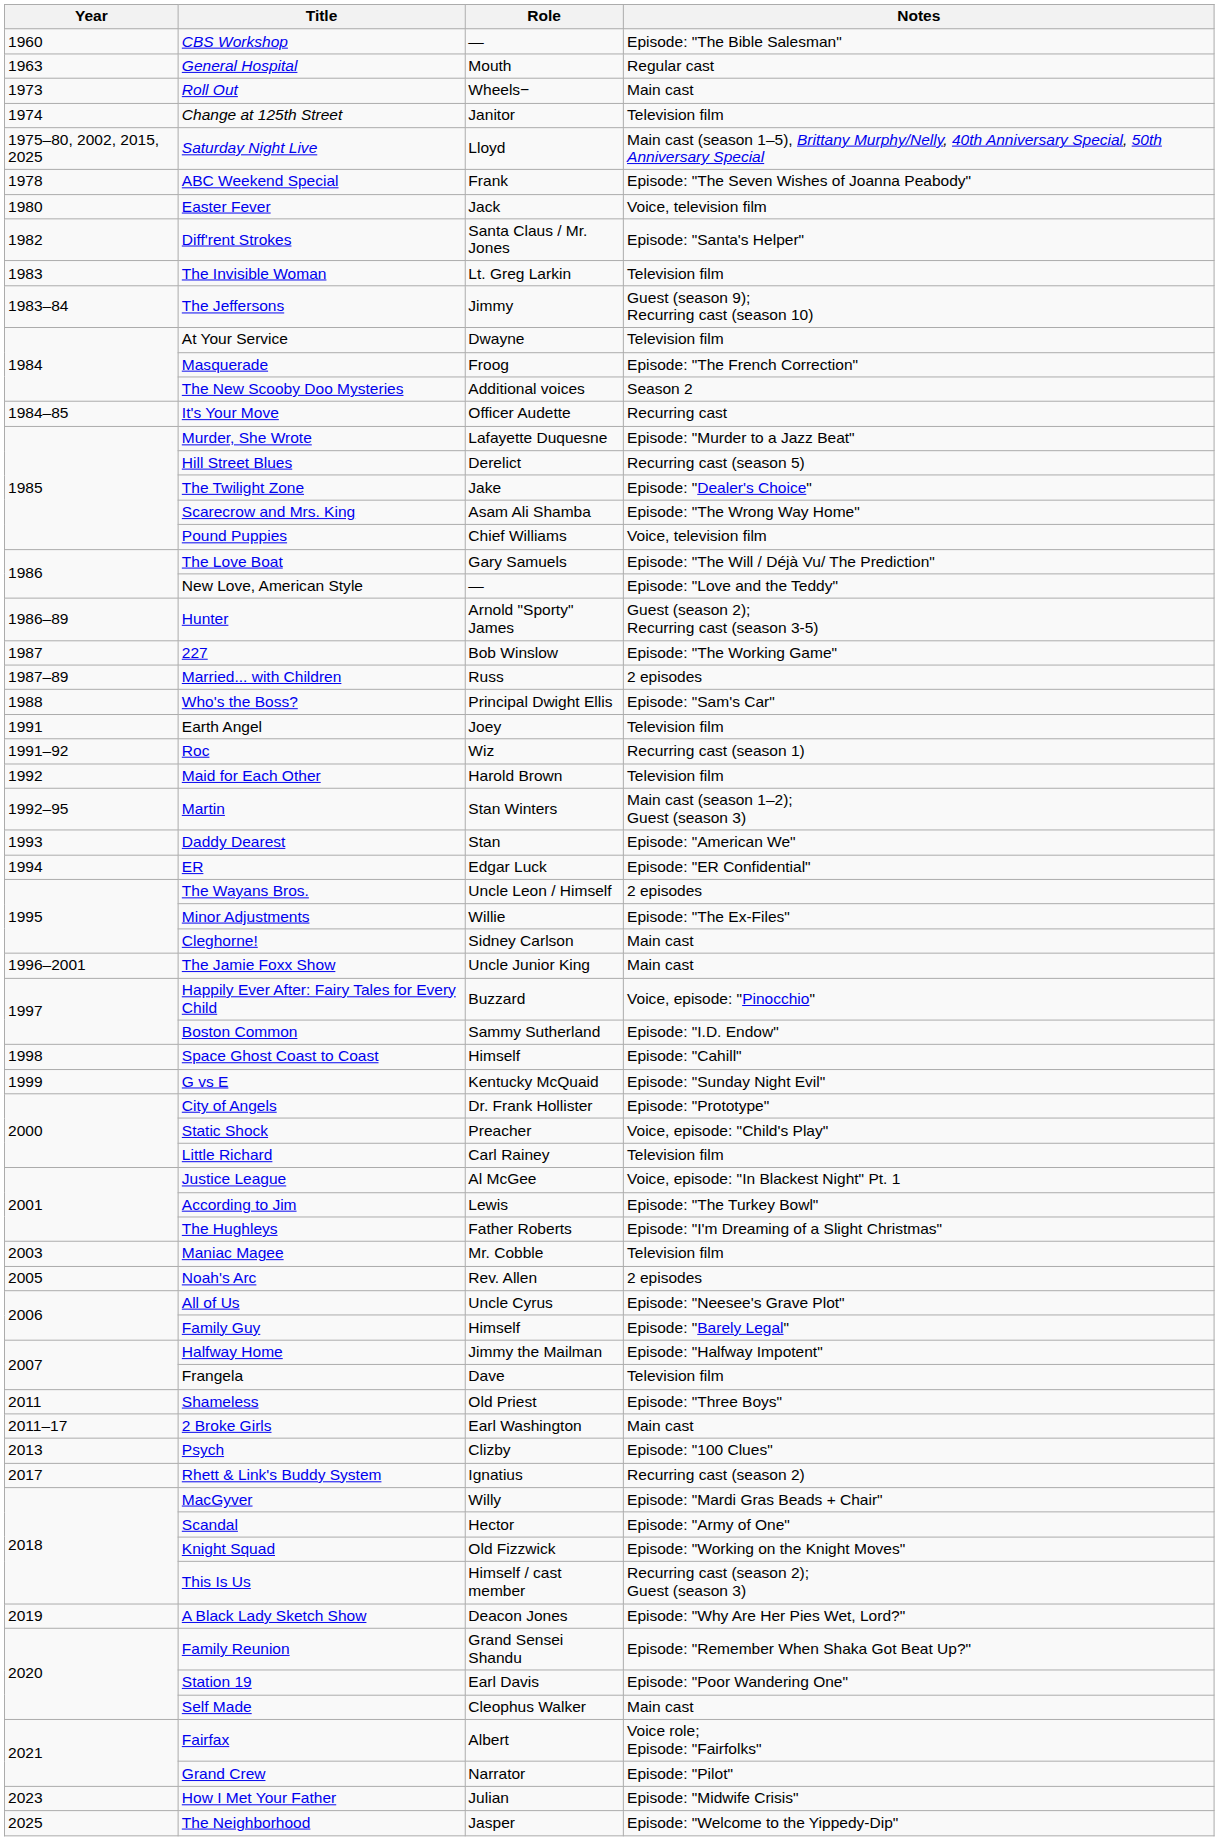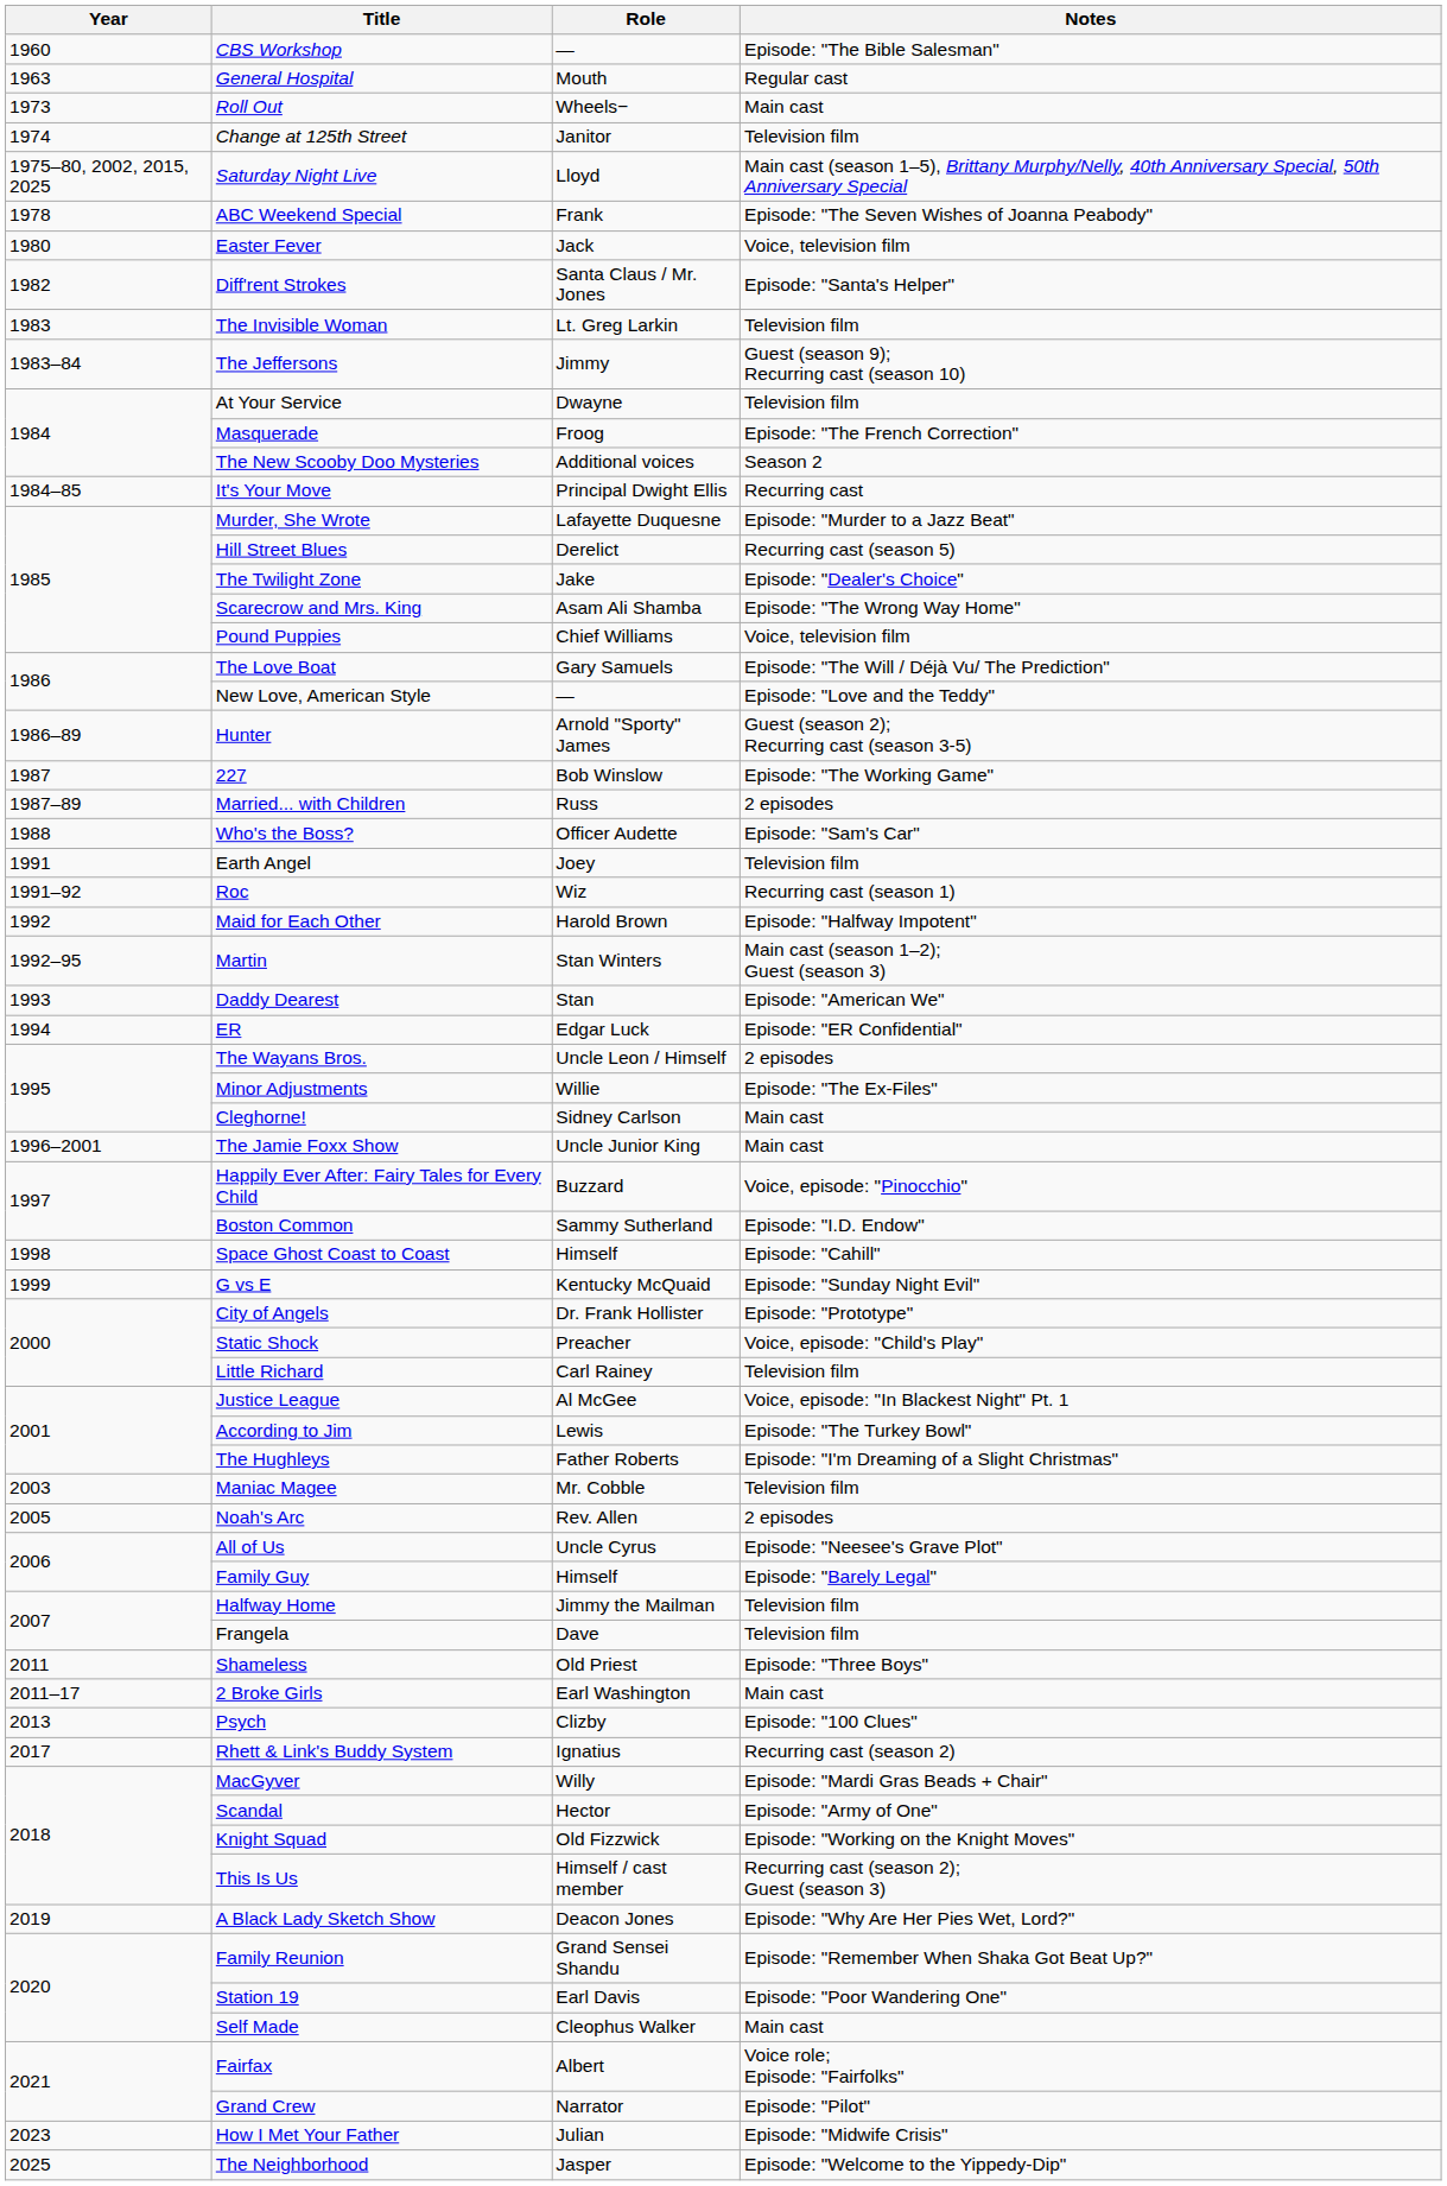 <table class="wikitable sortable">
 <tr>
 <th>Year</th>
 <th>Title</th>
 <th>Role</th>
 <th>Notes</th>
 </tr>
 <tr>
 <td>1960</td>
 <td><em><a href='#'>CBS Workshop</a></em></td>
 <td>—</td>
 <td>Episode: "The Bible Salesman"</td>
 </tr>
 <tr>
 <td>1963</td>
 <td><em><a href='#'>General Hospital</a></em></td>
 <td>Mouth</td>
 <td>Regular cast</td>
 </tr>
 <tr>
 <td>1973</td>
 <td><em><a href='#'>Roll Out</a></em></td>
 <td>Wheels−</td>
 <td>Main cast</td>
 </tr>
 <tr>
 <td>1974</td>
 <td><em>Change at 125th Street</em></td>
 <td>Janitor</td>
 <td>Television film</td>
 </tr>
 <tr>
 <td>1975–80, 2002, 2015, 2025</td>
 <td><em><a href='#'>Saturday Night Live</a></em></td>
 <td>Lloyd</td>
 <td>Main cast (season 1–5), <em><a href='#'>Brittany Murphy/Nelly</a>, <a href='#'>40th Anniversary Special</a>, <a href='#'>50th Anniversary Special</a></td>
 </tr>
 <tr>
 <td>1978</td>
 <td></em><a href='#'>ABC Weekend Special</a><em></td>
 <td>Frank</td>
 <td>Episode: "The Seven Wishes of Joanna Peabody"</td>
 </tr>
 <tr>
 <td>1980</td>
 <td></em><a href='#'>Easter Fever</a><em></td>
 <td>Jack</td>
 <td>Voice, television film</td>
 </tr>
 <tr>
 <td>1982</td>
 <td></em><a href='#'>Diff'rent Strokes</a><em></td>
 <td>Santa Claus / Mr. Jones</td>
 <td>Episode: "Santa's Helper"</td>
 </tr>
 <tr>
 <td>1983</td>
 <td></em><a href='#'>The Invisible Woman</a><em></td>
 <td>Lt. Greg Larkin</td>
 <td>Television film</td>
 </tr>
 <tr>
 <td>1983–84</td>
 <td></em><a href='#'>The Jeffersons</a><em></td>
 <td>Jimmy</td>
 <td>Guest (season 9);<br>Recurring cast (season  10)</td>
 </tr>
 <tr>
 <td rowspan=3>1984</td>
 <td></em>At Your Service<em></td>
 <td>Dwayne</td>
 <td>Television film</td>
 </tr>
 <tr>
 <td></em><a href='#'>Masquerade</a><em></td>
 <td>Froog</td>
 <td>Episode: "The French Correction"</td>
 </tr>
 <tr>
 <td></em><a href='#'>The New Scooby Doo Mysteries</a><em></td>
 <td>Additional voices</td>
 <td>Season 2</td>
 </tr>
 <tr>
 <td>1984–85</td>
 <td></em><a href='#'>It's Your Move</a><em></td>
-<td>Officer Audette</td>
+<td>Principal Dwight Ellis</td>
 <td>Recurring cast</td>
 </tr>
 <tr>
 <td rowspan=5>1985</td>
 <td></em><a href='#'>Murder, She Wrote</a><em></td>
 <td>Lafayette Duquesne</td>
 <td>Episode: "Murder to a Jazz Beat"</td>
 </tr>
 <tr>
 <td></em><a href='#'>Hill Street Blues</a><em></td>
 <td>Derelict</td>
 <td>Recurring cast (season 5)</td>
 </tr>
 <tr>
 <td></em><a href='#'>The Twilight Zone</a><em></td>
 <td>Jake</td>
 <td>Episode: "<a href='#'>Dealer's Choice</a>"</td>
 </tr>
 <tr>
 <td></em><a href='#'>Scarecrow and Mrs. King</a><em></td>
 <td>Asam Ali Shamba</td>
 <td>Episode: "The Wrong Way Home"</td>
 </tr>
 <tr>
 <td></em><a href='#'>Pound Puppies</a><em></td>
 <td>Chief Williams</td>
 <td>Voice, television film</td>
 </tr>
 <tr>
 <td rowspan=2>1986</td>
 <td></em><a href='#'>The Love Boat</a><em></td>
 <td>Gary Samuels</td>
 <td>Episode: "The Will / Déjà Vu/ The Prediction"</td>
 </tr>
 <tr>
 <td></em>New Love, American Style<em></td>
 <td>—</td>
 <td>Episode: "Love and the Teddy"</td>
 </tr>
 <tr>
 <td>1986–89</td>
 <td></em><a href='#'>Hunter</a><em></td>
 <td>Arnold "Sporty" James</td>
 <td>Guest (season 2);<br>Recurring cast (season 3-5)</td>
 </tr>
 <tr>
 <td>1987</td>
 <td></em><a href='#'>227</a><em></td>
 <td>Bob Winslow</td>
 <td>Episode: "The Working Game"</td>
 </tr>
 <tr>
 <td>1987–89</td>
 <td></em><a href='#'>Married... with Children</a><em></td>
 <td>Russ</td>
 <td>2 episodes</td>
 </tr>
 <tr>
 <td>1988</td>
 <td></em><a href='#'>Who's the Boss?</a><em></td>
-<td>Principal Dwight Ellis</td>
+<td>Officer Audette</td>
 <td>Episode: "Sam's Car"</td>
 </tr>
 <tr>
 <td>1991</td>
 <td></em>Earth Angel<em></td>
 <td>Joey</td>
 <td>Television film</td>
 </tr>
 <tr>
 <td>1991–92</td>
 <td></em><a href='#'>Roc</a><em></td>
 <td>Wiz</td>
 <td>Recurring cast (season 1)</td>
 </tr>
 <tr>
 <td>1992</td>
 <td></em><a href='#'>Maid for Each Other</a><em></td>
 <td>Harold Brown</td>
-<td>Television film</td>
+<td>Episode: "Halfway Impotent"</td>
 </tr>
 <tr>
 <td>1992–95</td>
 <td></em><a href='#'>Martin</a><em></td>
 <td>Stan Winters</td>
 <td>Main cast (season 1–2);<br> Guest (season 3)</td>
 </tr>
 <tr>
 <td>1993</td>
 <td></em><a href='#'>Daddy Dearest</a><em></td>
 <td>Stan</td>
 <td>Episode: "American We"</td>
 </tr>
 <tr>
 <td>1994</td>
 <td></em><a href='#'>ER</a><em></td>
 <td>Edgar Luck</td>
 <td>Episode: "ER Confidential"</td>
 </tr>
 <tr>
 <td rowspan=3>1995</td>
 <td></em><a href='#'>The Wayans Bros.</a><em></td>
 <td>Uncle Leon / Himself</td>
 <td>2 episodes</td>
 </tr>
 <tr>
 <td></em><a href='#'>Minor Adjustments</a><em></td>
 <td>Willie</td>
 <td>Episode: "The Ex-Files"</td>
 </tr>
 <tr>
 <td></em><a href='#'>Cleghorne!</a><em></td>
 <td>Sidney Carlson</td>
 <td>Main cast</td>
 </tr>
 <tr>
 <td>1996–2001</td>
 <td></em><a href='#'>The Jamie Foxx Show</a><em></td>
 <td>Uncle Junior King</td>
 <td>Main cast</td>
 </tr>
 <tr>
 <td rowspan=2>1997</td>
 <td></em><a href='#'>Happily Ever After: Fairy Tales for Every Child</a><em></td>
 <td>Buzzard</td>
 <td>Voice, episode: "<a href='#'>Pinocchio</a>"</td>
 </tr>
 <tr>
 <td></em><a href='#'>Boston Common</a><em></td>
 <td>Sammy Sutherland</td>
 <td>Episode: "I.D. Endow"</td>
 </tr>
 <tr>
 <td>1998</td>
 <td></em><a href='#'>Space Ghost Coast to Coast</a><em></td>
 <td>Himself</td>
 <td>Episode: "Cahill"</td>
 </tr>
 <tr>
 <td>1999</td>
 <td></em><a href='#'>G vs E</a><em></td>
 <td>Kentucky McQuaid</td>
 <td>Episode: "Sunday Night Evil"</td>
 </tr>
 <tr>
 <td rowspan=3>2000</td>
 <td></em><a href='#'>City of Angels</a><em></td>
 <td>Dr. Frank Hollister</td>
 <td>Episode: "Prototype"</td>
 </tr>
 <tr>
 <td></em><a href='#'>Static Shock</a><em></td>
 <td>Preacher</td>
 <td>Voice, episode: "Child's Play"</td>
 </tr>
 <tr>
 <td></em><a href='#'>Little Richard</a><em></td>
 <td>Carl Rainey</td>
 <td>Television film</td>
 </tr>
 <tr>
 <td rowspan=3>2001</td>
 <td></em><a href='#'>Justice League</a><em></td>
 <td>Al McGee</td>
 <td>Voice, episode: "In Blackest Night" Pt. 1</td>
 </tr>
 <tr>
 <td></em><a href='#'>According to Jim</a><em></td>
 <td>Lewis</td>
 <td>Episode: "The Turkey Bowl"</td>
 </tr>
 <tr>
 <td></em><a href='#'>The Hughleys</a><em></td>
 <td>Father Roberts</td>
 <td>Episode: "I'm Dreaming of a Slight Christmas"</td>
 </tr>
 <tr>
 <td>2003</td>
 <td></em><a href='#'>Maniac Magee</a><em></td>
 <td>Mr. Cobble</td>
 <td>Television film</td>
 </tr>
 <tr>
 <td>2005</td>
 <td></em><a href='#'>Noah's Arc</a><em></td>
 <td>Rev. Allen</td>
 <td>2 episodes</td>
 </tr>
 <tr>
 <td rowspan=2>2006</td>
 <td></em><a href='#'>All of Us</a><em></td>
 <td>Uncle Cyrus</td>
 <td>Episode: "Neesee's Grave Plot"</td>
 </tr>
 <tr>
 <td></em><a href='#'>Family Guy</a><em></td>
 <td>Himself</td>
 <td>Episode: "<a href='#'>Barely Legal</a>"</td>
 </tr>
 <tr>
 <td rowspan=2>2007</td>
 <td></em><a href='#'>Halfway Home</a><em></td>
 <td>Jimmy the Mailman</td>
-<td>Episode: "Halfway Impotent"</td>
+<td>Television film</td>
 </tr>
 <tr>
 <td></em>Frangela<em></td>
 <td>Dave</td>
 <td>Television film</td>
 </tr>
 <tr>
 <td>2011</td>
 <td></em><a href='#'>Shameless</a><em></td>
 <td>Old Priest</td>
 <td>Episode: "Three Boys"</td>
 </tr>
 <tr>
 <td>2011–17</td>
 <td></em><a href='#'>2 Broke Girls</a><em></td>
 <td>Earl Washington</td>
 <td>Main cast</td>
 </tr>
 <tr>
 <td>2013</td>
 <td></em><a href='#'>Psych</a><em></td>
 <td>Clizby</td>
 <td>Episode: "100 Clues"</td>
 </tr>
 <tr>
 <td>2017</td>
 <td></em><a href='#'>Rhett & Link's Buddy System</a><em></td>
 <td>Ignatius</td>
 <td>Recurring cast (season 2)</td>
 </tr>
 <tr>
 <td rowspan=4>2018</td>
 <td></em><a href='#'>MacGyver</a><em></td>
 <td>Willy</td>
 <td>Episode: "Mardi Gras Beads + Chair"</td>
 </tr>
 <tr>
 <td></em><a href='#'>Scandal</a><em></td>
 <td>Hector</td>
 <td>Episode: "Army of One"</td>
 </tr>
 <tr>
 <td></em><a href='#'>Knight Squad</a><em></td>
 <td>Old Fizzwick</td>
 <td>Episode: "Working on the Knight Moves"</td>
 </tr>
 <tr>
 <td></em><a href='#'>This Is Us</a><em></td>
 <td>Himself / cast member</td>
 <td>Recurring cast (season 2);<br>Guest (season 3)</td>
 </tr>
 <tr>
 <td>2019</td>
 <td></em><a href='#'>A Black Lady Sketch Show</a><em></td>
 <td>Deacon Jones</td>
 <td>Episode: "Why Are Her Pies Wet, Lord?"</td>
 </tr>
 <tr>
 <td rowspan=3>2020</td>
 <td></em><a href='#'>Family Reunion</a><em></td>
 <td>Grand Sensei Shandu</td>
 <td>Episode: "Remember When Shaka Got Beat Up?"</td>
 </tr>
 <tr>
 <td></em><a href='#'>Station 19</a><em></td>
 <td>Earl Davis</td>
 <td>Episode: "Poor Wandering One"</td>
 </tr>
 <tr>
 <td></em><a href='#'>Self Made</a><em></td>
 <td>Cleophus Walker</td>
 <td>Main cast</td>
 </tr>
 <tr>
 <td rowspan=2>2021</td>
 <td></em><a href='#'>Fairfax</a><em></td>
 <td>Albert</td>
 <td>Voice role;<br>Episode: "Fairfolks"</td>
 </tr>
 <tr>
 <td></em><a href='#'>Grand Crew</a><em></td>
 <td>Narrator</td>
 <td>Episode: "Pilot"</td>
 </tr>
 <tr>
 <td rowspan=1>2023</td>
 <td></em> <a href='#'>How I Met Your Father</a><em></td>
 <td>Julian</td>
 <td>Episode: "Midwife Crisis"</td>
 </tr>
 <tr>
 <td>2025</td>
 <td></em><a href='#'>The Neighborhood</a><em></td>
 <td>Jasper</td>
 <td>Episode: "Welcome to the Yippedy-Dip"</td>
 </tr>
 </table>
